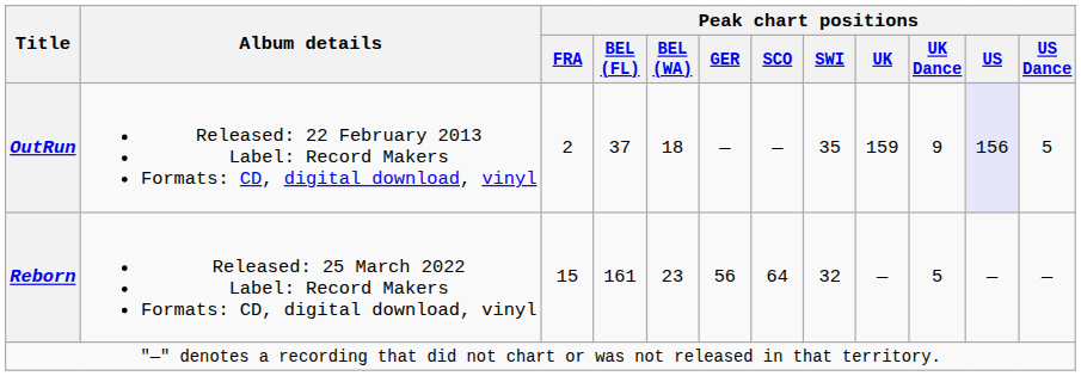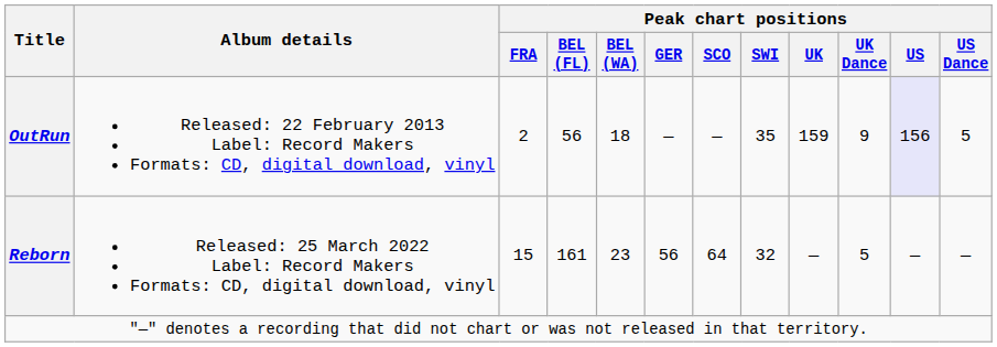 <table class="wikitable plainrowheaders" style="text-align:center;">
 <tr>
 <th scope="col" rowspan="2">Title</th>
 <th scope="col" rowspan="2">Album details</th>
 <th scope="col" colspan="10">Peak chart positions</th>
 </tr>
 <tr>
 <th scope="col" style="width:2.7em;font-size:90%;"><a href='#'>FRA</a><br></th>
 <th scope="col" style="width:2.7em;font-size:90%;"><a href='#'>BEL <br>(FL)</a><br></th>
 <th scope="col" style="width:2.7em;font-size:90%;"><a href='#'>BEL <br>(WA)</a><br></th>
 <th scope="col" style="width:2.7em;font-size:90%;"><a href='#'>GER</a><br></th>
 <th scope="col" style="width:2.7em;font-size:90%;"><a href='#'>SCO</a><br></th>
 <th scope="col" style="width:2.7em;font-size:90%;"><a href='#'>SWI</a><br></th>
 <th scope="col" style="width:2.7em;font-size:90%;"><a href='#'>UK</a><br></th>
 <th scope="col" style="width:2.7em;font-size:90%;"><a href='#'>UK<br>Dance</a><br></th>
 <th scope="col" style="width:2.7em;font-size:90%;"><a href='#'>US</a><br></th>
 <th scope="col" style="width:2.7em;font-size:90%;"><a href='#'>US<br>Dance</a><br></th>
 </tr>
 <tr>
 <th scope="row"><em><a href='#'>OutRun</a></em></th>
 <td><br><ul><li>Released: 22 February 2013</li><li>Label: Record Makers</li><li>Formats: <a href='#'>CD</a>, <a href='#'>digital download</a>, <a href='#'>vinyl</a></li></ul></td>
 <td>2</td>
-<td>37</td>
+<td>56</td>
 <td>18</td>
 <td>—</td>
 <td>—</td>
 <td>35</td>
 <td>159</td>
 <td>9</td>
 <td style="background: lavender;">156</td>
 <td>5</td>
 </tr>
 <tr>
 <th scope="row"><em><a href='#'>Reborn</a></em></th>
 <td><br><ul><li>Released: 25 March 2022</li><li>Label: Record Makers</li><li>Formats: CD, digital download, vinyl</li></ul></td>
 <td>15</td>
 <td>161</td>
 <td>23</td>
 <td>56</td>
 <td>64</td>
 <td>32</td>
 <td>—</td>
 <td>5</td>
 <td>—</td>
 <td>—</td>
 </tr>
 <tr>
 <td colspan="14" style="font-size:90%">"—" denotes a recording that did not chart or was not released in that territory.</td>
 </tr>
 </table>
